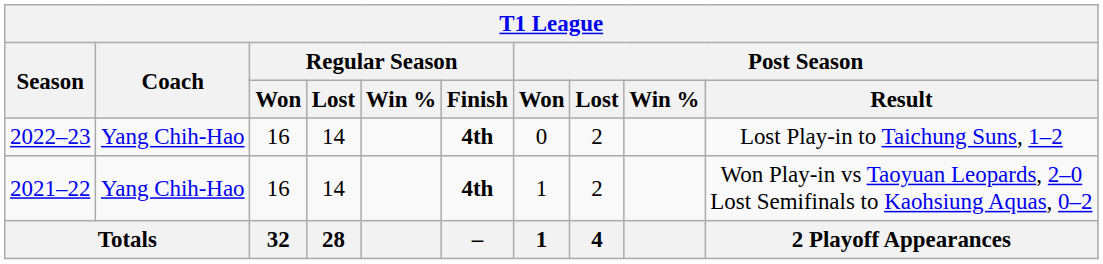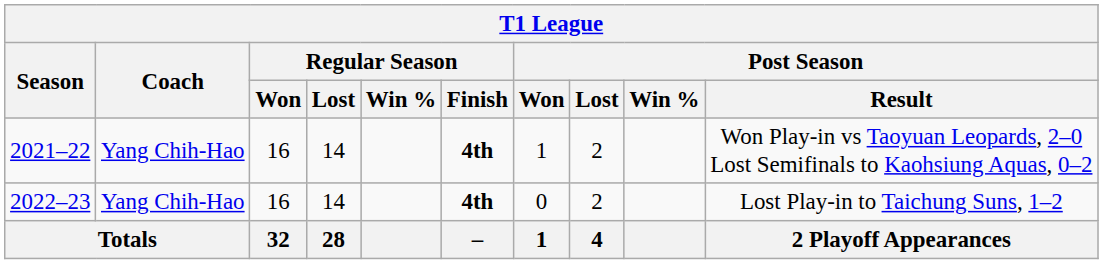 <table class="wikitable" style="font-size: 95%; text-align:center;">
 <tr>
 <th colspan="10"><a href='#'>T1 League</a></th>
 </tr>
 <tr>
 <th rowspan="2">Season</th>
 <th rowspan="2">Coach</th>
 <th colspan="4">Regular Season</th>
 <th colspan="4">Post Season</th>
 </tr>
 <tr>
 <th>Won</th>
 <th>Lost</th>
 <th>Win %</th>
 <th>Finish</th>
 <th>Won</th>
 <th>Lost</th>
 <th>Win %</th>
 <th>Result</th>
 </tr>
 <tr>
+<td><a href='#'>2021–22</a></td>
+<td><a href='#'>Yang Chih-Hao</a></td>
+<td>16</td>
+<td>14</td>
+<td></td>
+<td><strong>4th</strong></td>
+<td>1</td>
+<td>2</td>
+<td></td>
+<td>Won Play-in vs <a href='#'>Taoyuan Leopards</a>, <a href='#'>2–0</a><br>Lost Semifinals to <a href='#'>Kaohsiung Aquas</a>, <a href='#'>0–2</a></td>
+</tr>
+<tr>
 <td><a href='#'>2022–23</a></td>
 <td><a href='#'>Yang Chih-Hao</a></td>
 <td>16</td>
 <td>14</td>
 <td></td>
 <td><strong>4th</strong></td>
 <td>0</td>
 <td>2</td>
 <td></td>
 <td>Lost Play-in to <a href='#'>Taichung Suns</a>, <a href='#'>1–2</a></td>
-</tr>
-<tr>
-<td><a href='#'>2021–22</a></td>
-<td><a href='#'>Yang Chih-Hao</a></td>
-<td>16</td>
-<td>14</td>
-<td></td>
-<td><strong>4th</strong></td>
-<td>1</td>
-<td>2</td>
-<td></td>
-<td>Won Play-in vs <a href='#'>Taoyuan Leopards</a>, <a href='#'>2–0</a><br>Lost Semifinals to <a href='#'>Kaohsiung Aquas</a>, <a href='#'>0–2</a></td>
 </tr>
 <tr>
 <th colspan="2">Totals</th>
 <th>32</th>
 <th>28</th>
 <th></th>
 <th>–</th>
 <th>1</th>
 <th>4</th>
 <th></th>
 <th>2 Playoff Appearances</th>
 </tr>
 </table>
